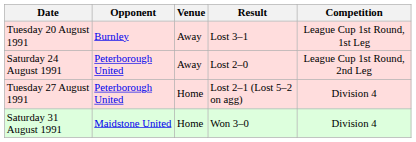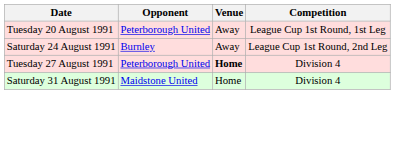 <table class="wikitable">
 <tr>
 <th>Date</th>
 <th>Opponent</th>
 <th>Venue</th>
-<th>Result</th>
 <th>Competition</th>
 </tr>
 <tr style="background: #ffdddd;">
 <td>Tuesday 20 August 1991</td>
-<td><a href='#'>Burnley</a></td>
+<td><a href='#'>Peterborough United</a></td>
 <td>Away</td>
-<td>Lost 3–1</td>
 <td align="center">League Cup 1st Round, 1st Leg</td>
 </tr>
 <tr style="background: #ffdddd;">
 <td>Saturday 24 August 1991</td>
-<td><a href='#'>Peterborough United</a></td>
+<td><a href='#'>Burnley</a></td>
 <td>Away</td>
-<td>Lost 2–0</td>
 <td align="center">League Cup 1st Round, 2nd Leg</td>
 </tr>
 <tr style="background: #ffdddd;">
 <td>Tuesday 27 August 1991</td>
 <td><a href='#'>Peterborough United</a></td>
-<td>Home</td>
-<td>Lost 2–1 (Lost 5–2 on agg)</td>
+<td><strong>Home</strong></td>
 <td align="center">Division 4</td>
 </tr>
 <tr style="background: #ddffdd;">
 <td>Saturday 31 August 1991</td>
 <td><a href='#'>Maidstone United</a></td>
 <td>Home</td>
-<td>Won 3–0</td>
 <td align="center">Division 4</td>
 </tr>
 </table>
